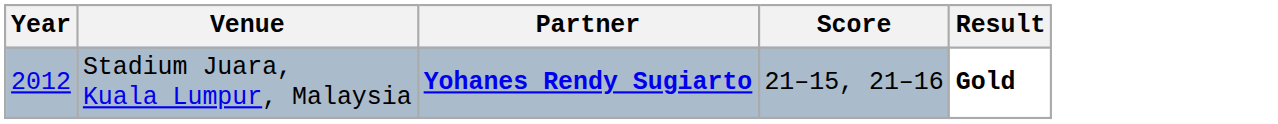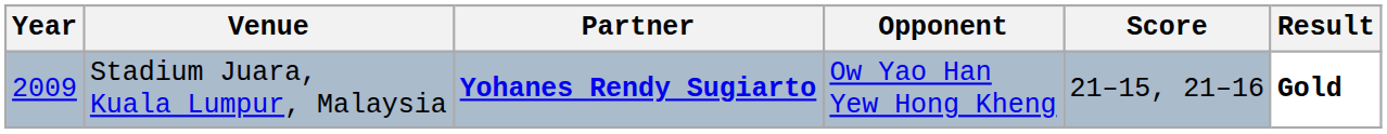 <table class="sortable wikitable" style="font-size: 90%">
 <tr>
 <th>Year</th>
 <th>Venue</th>
 <th>Partner</th>
+<th>Opponent</th>
 <th>Score</th>
 <th>Result</th>
 </tr>
 <tr style="background:#AABBCC">
-<td align="centr"><a href='#'>2012</a></td>
+<td align="centr"><a href='#'>2009</a></td>
 <td align="left">Stadium Juara,<br><a href='#'>Kuala Lumpur</a>, Malaysia</td>
 <td align="left"><strong> <a href='#'>Yohanes Rendy Sugiarto</a></strong></td>
+<td align="left"> <a href='#'>Ow Yao Han</a> <br>  <a href='#'>Yew Hong Kheng</a></td>
 <td align="left">21–15, 21–16</td>
 <td style="text-align:left; background:white"> <strong>Gold</strong></td>
 </tr>
 </table>
